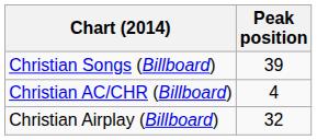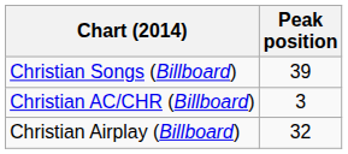 <table class="wikitable">
 <tr>
 <th>Chart (2014)</th>
 <th>Peak<br>position</th>
 </tr>
 <tr>
 <td><a href='#'>Christian Songs</a> (<em><a href='#'>Billboard</a></em>)</td>
 <td align="center">39</td>
 </tr>
 <tr>
 <td><a href='#'>Christian AC/CHR</a> (<em><a href='#'>Billboard</a></em>)</td>
-<td align="center">4</td>
+<td align="center">3</td>
 </tr>
 <tr>
 <td>Christian Airplay (<em><a href='#'>Billboard</a></em>)</td>
 <td align="center">32</td>
 </tr>
 </table>
